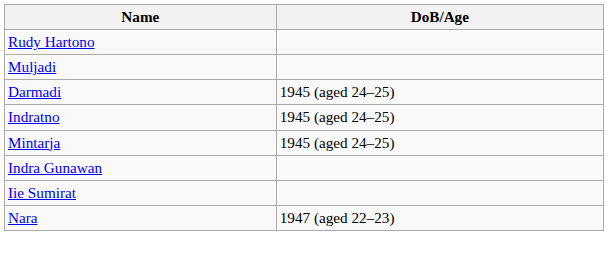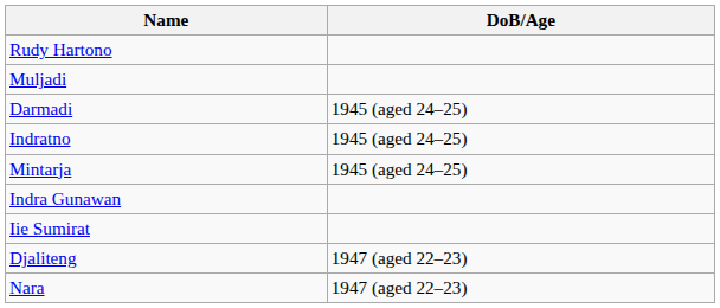 <table class="wikitable" style="width:600px; font-size:95%;">
 <tr>
 <th align="left">Name</th>
 <th align="left">DoB/Age</th>
 </tr>
 <tr>
 <td align="left"><a href='#'>Rudy Hartono</a></td>
 <td align="left"></td>
 </tr>
 <tr>
 <td align="left"><a href='#'>Muljadi</a></td>
 <td align="left"></td>
 </tr>
 <tr>
 <td align="left"><a href='#'>Darmadi</a></td>
 <td align="left">1945 (aged 24–25)</td>
 </tr>
 <tr>
 <td align="left"><a href='#'>Indratno</a></td>
 <td align="left">1945 (aged 24–25)</td>
 </tr>
 <tr>
 <td align="left"><a href='#'>Mintarja</a></td>
 <td align="left">1945 (aged 24–25)</td>
 </tr>
 <tr>
 <td align="left"><a href='#'>Indra Gunawan</a></td>
 <td align="left"></td>
 </tr>
 <tr>
 <td align="left"><a href='#'>Iie Sumirat</a></td>
 <td align="left"></td>
 </tr>
 <tr>
+<td align="left"><a href='#'>Djaliteng</a></td>
+<td align="left">1947 (aged 22–23)</td>
+</tr>
+<tr>
 <td align="left"><a href='#'>Nara</a></td>
 <td align="left">1947 (aged 22–23)</td>
 </tr>
 </table>
